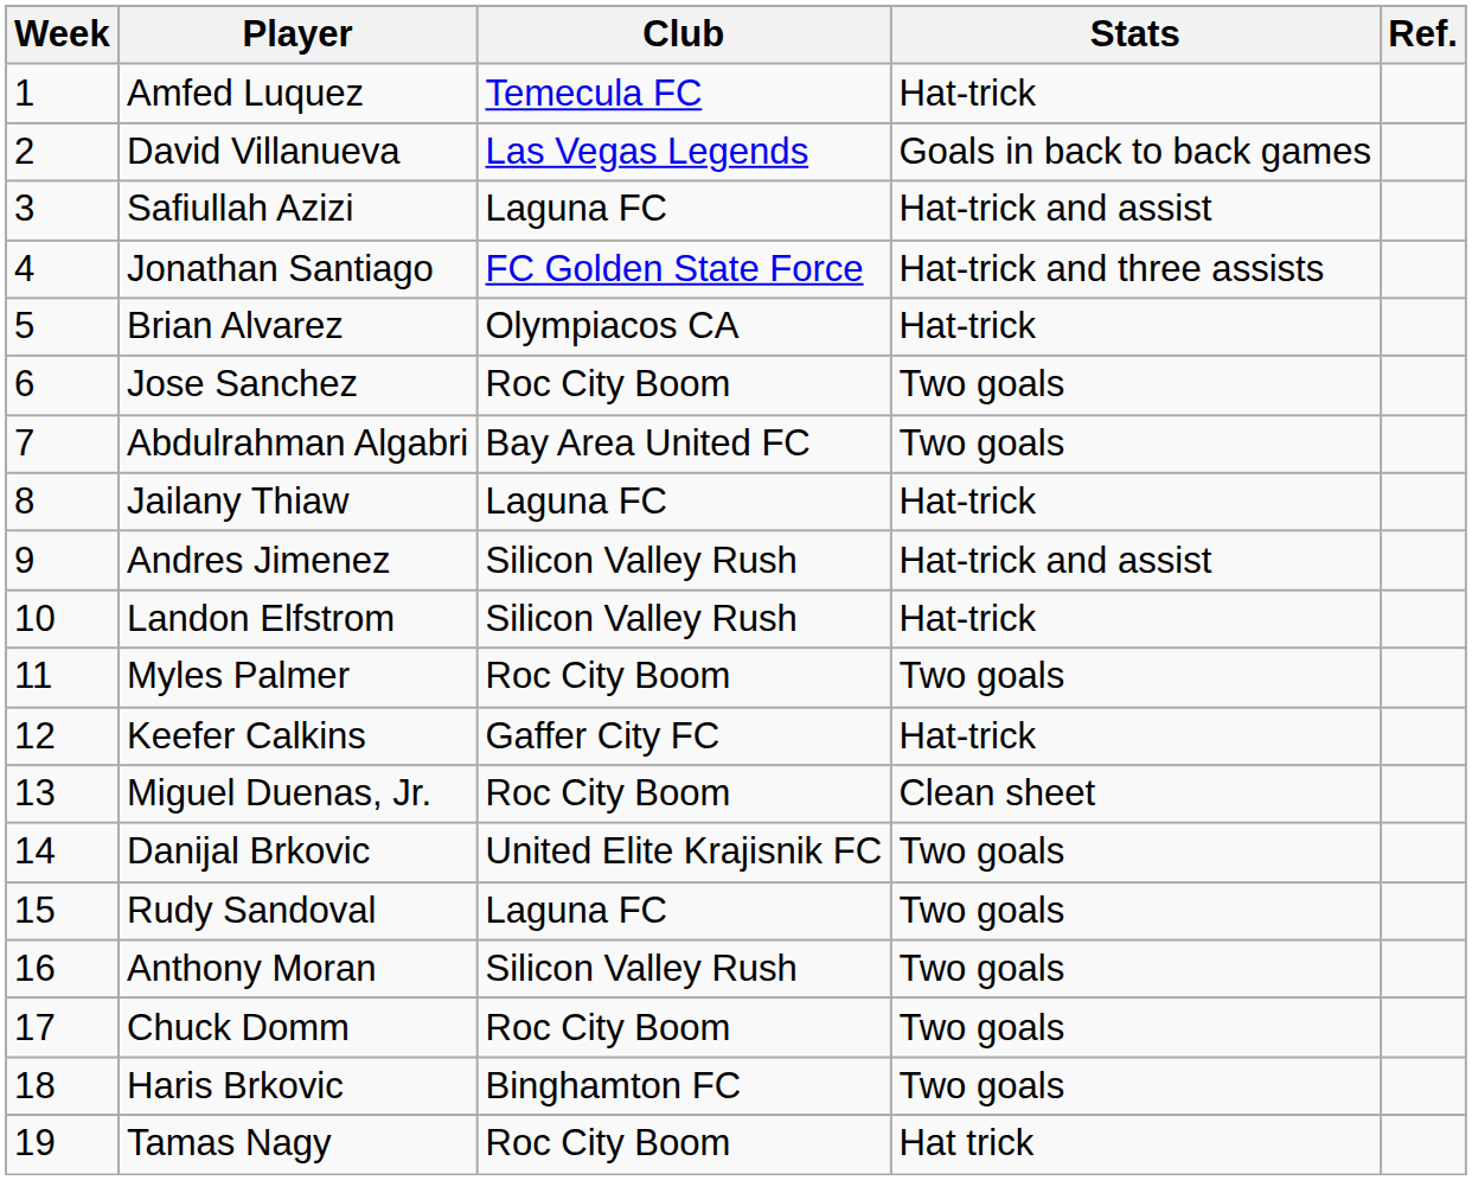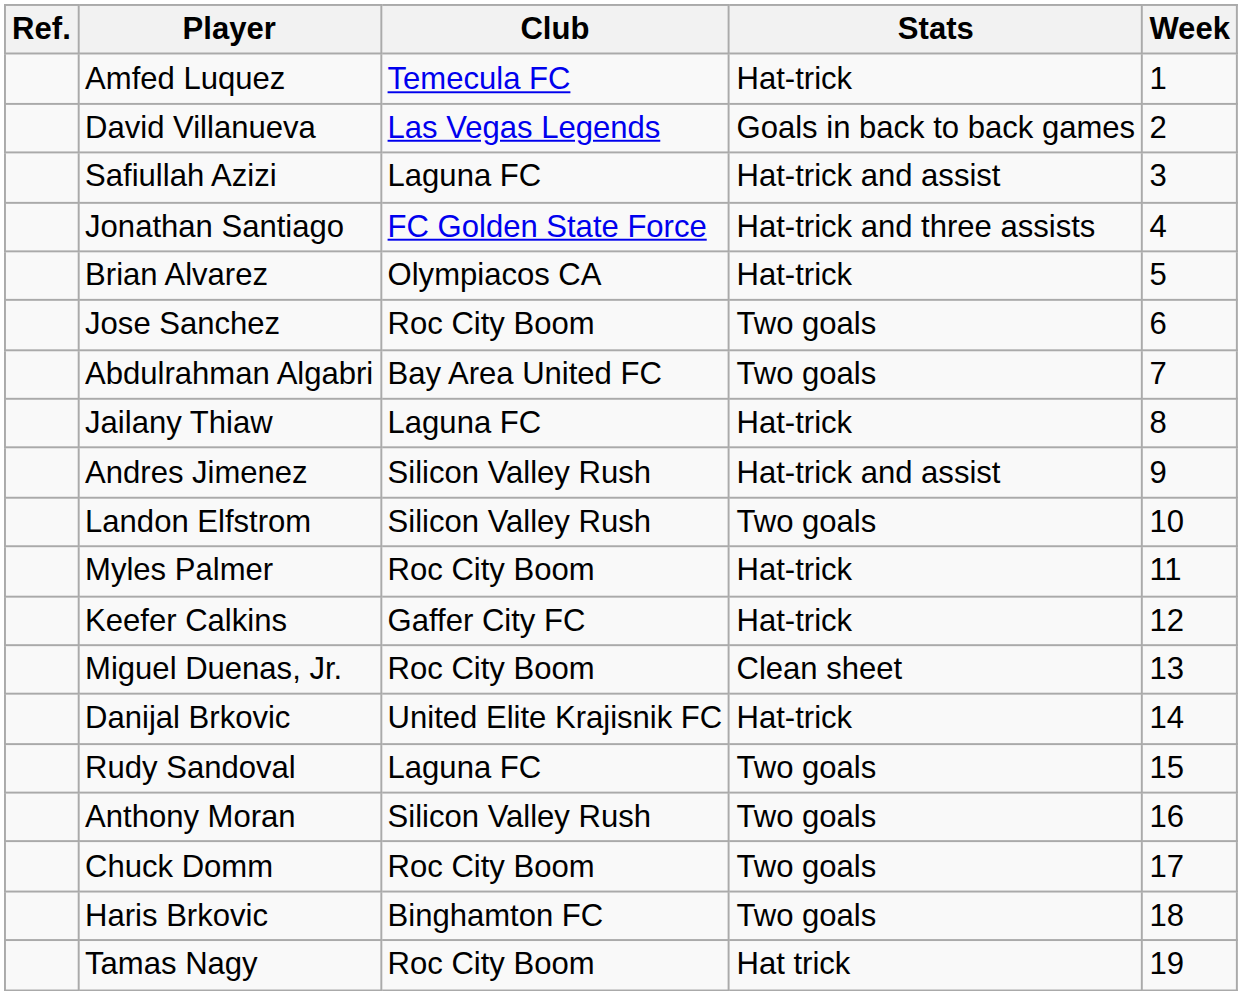 <table class="wikitable">
 <tr>
-<th>Week</th>
+<th>Ref.</th>
 <th>Player</th>
 <th>Club</th>
 <th>Stats</th>
-<th>Ref.</th>
+<th>Week</th>
 </tr>
 <tr>
-<td>1</td>
+<td></td>
 <td> Amfed Luquez</td>
 <td><a href='#'>Temecula FC</a></td>
 <td>Hat-trick</td>
-<td></td>
+<td>1</td>
 </tr>
 <tr>
-<td>2</td>
+<td></td>
 <td> David Villanueva</td>
 <td><a href='#'>Las Vegas Legends</a></td>
 <td>Goals in back to back games</td>
-<td></td>
+<td>2</td>
 </tr>
 <tr>
-<td>3</td>
+<td></td>
 <td> Safiullah Azizi</td>
 <td>Laguna FC</td>
 <td>Hat-trick and assist</td>
-<td></td>
+<td>3</td>
 </tr>
 <tr>
-<td>4</td>
+<td></td>
 <td> Jonathan Santiago</td>
 <td><a href='#'>FC Golden State Force</a></td>
 <td>Hat-trick and three assists</td>
-<td></td>
+<td>4</td>
 </tr>
 <tr>
-<td>5</td>
+<td></td>
 <td> Brian Alvarez</td>
 <td>Olympiacos CA</td>
 <td>Hat-trick</td>
-<td></td>
+<td>5</td>
 </tr>
 <tr>
-<td>6</td>
+<td></td>
 <td> Jose Sanchez</td>
 <td>Roc City Boom</td>
 <td>Two goals</td>
-<td></td>
+<td>6</td>
 </tr>
 <tr>
-<td>7</td>
+<td></td>
 <td> Abdulrahman Algabri</td>
 <td>Bay Area United FC</td>
 <td>Two goals</td>
-<td></td>
+<td>7</td>
 </tr>
 <tr>
-<td>8</td>
+<td></td>
 <td> Jailany Thiaw</td>
 <td>Laguna FC</td>
 <td>Hat-trick</td>
-<td></td>
+<td>8</td>
 </tr>
 <tr>
-<td>9</td>
+<td></td>
 <td> Andres Jimenez</td>
 <td>Silicon Valley Rush</td>
 <td>Hat-trick and assist</td>
-<td></td>
+<td>9</td>
 </tr>
 <tr>
-<td>10</td>
+<td></td>
 <td> Landon Elfstrom</td>
 <td>Silicon Valley Rush</td>
-<td>Hat-trick</td>
-<td></td>
+<td>Two goals</td>
+<td>10</td>
 </tr>
 <tr>
-<td>11</td>
+<td></td>
 <td> Myles Palmer</td>
 <td>Roc City Boom</td>
-<td>Two goals</td>
-<td></td>
+<td>Hat-trick</td>
+<td>11</td>
 </tr>
 <tr>
-<td>12</td>
+<td></td>
 <td> Keefer Calkins</td>
 <td>Gaffer City FC</td>
 <td>Hat-trick</td>
-<td></td>
+<td>12</td>
 </tr>
 <tr>
-<td>13</td>
+<td></td>
 <td> Miguel Duenas, Jr.</td>
 <td>Roc City Boom</td>
 <td>Clean sheet</td>
-<td></td>
+<td>13</td>
 </tr>
 <tr>
-<td>14</td>
+<td></td>
 <td> Danijal Brkovic</td>
 <td>United Elite Krajisnik FC</td>
-<td>Two goals</td>
-<td></td>
+<td>Hat-trick</td>
+<td>14</td>
 </tr>
 <tr>
-<td>15</td>
+<td></td>
 <td> Rudy Sandoval</td>
 <td>Laguna FC</td>
 <td>Two goals</td>
-<td></td>
+<td>15</td>
 </tr>
 <tr>
-<td>16</td>
+<td></td>
 <td> Anthony Moran</td>
 <td>Silicon Valley Rush</td>
 <td>Two goals</td>
-<td></td>
+<td>16</td>
 </tr>
 <tr>
-<td>17</td>
+<td></td>
 <td> Chuck Domm</td>
 <td>Roc City Boom</td>
 <td>Two goals</td>
-<td></td>
+<td>17</td>
 </tr>
 <tr>
-<td>18</td>
+<td></td>
 <td> Haris Brkovic</td>
 <td>Binghamton FC</td>
 <td>Two goals</td>
-<td></td>
+<td>18</td>
 </tr>
 <tr>
-<td>19</td>
+<td></td>
 <td> Tamas Nagy</td>
 <td>Roc City Boom</td>
 <td>Hat trick</td>
-<td></td>
+<td>19</td>
 </tr>
 </table>
